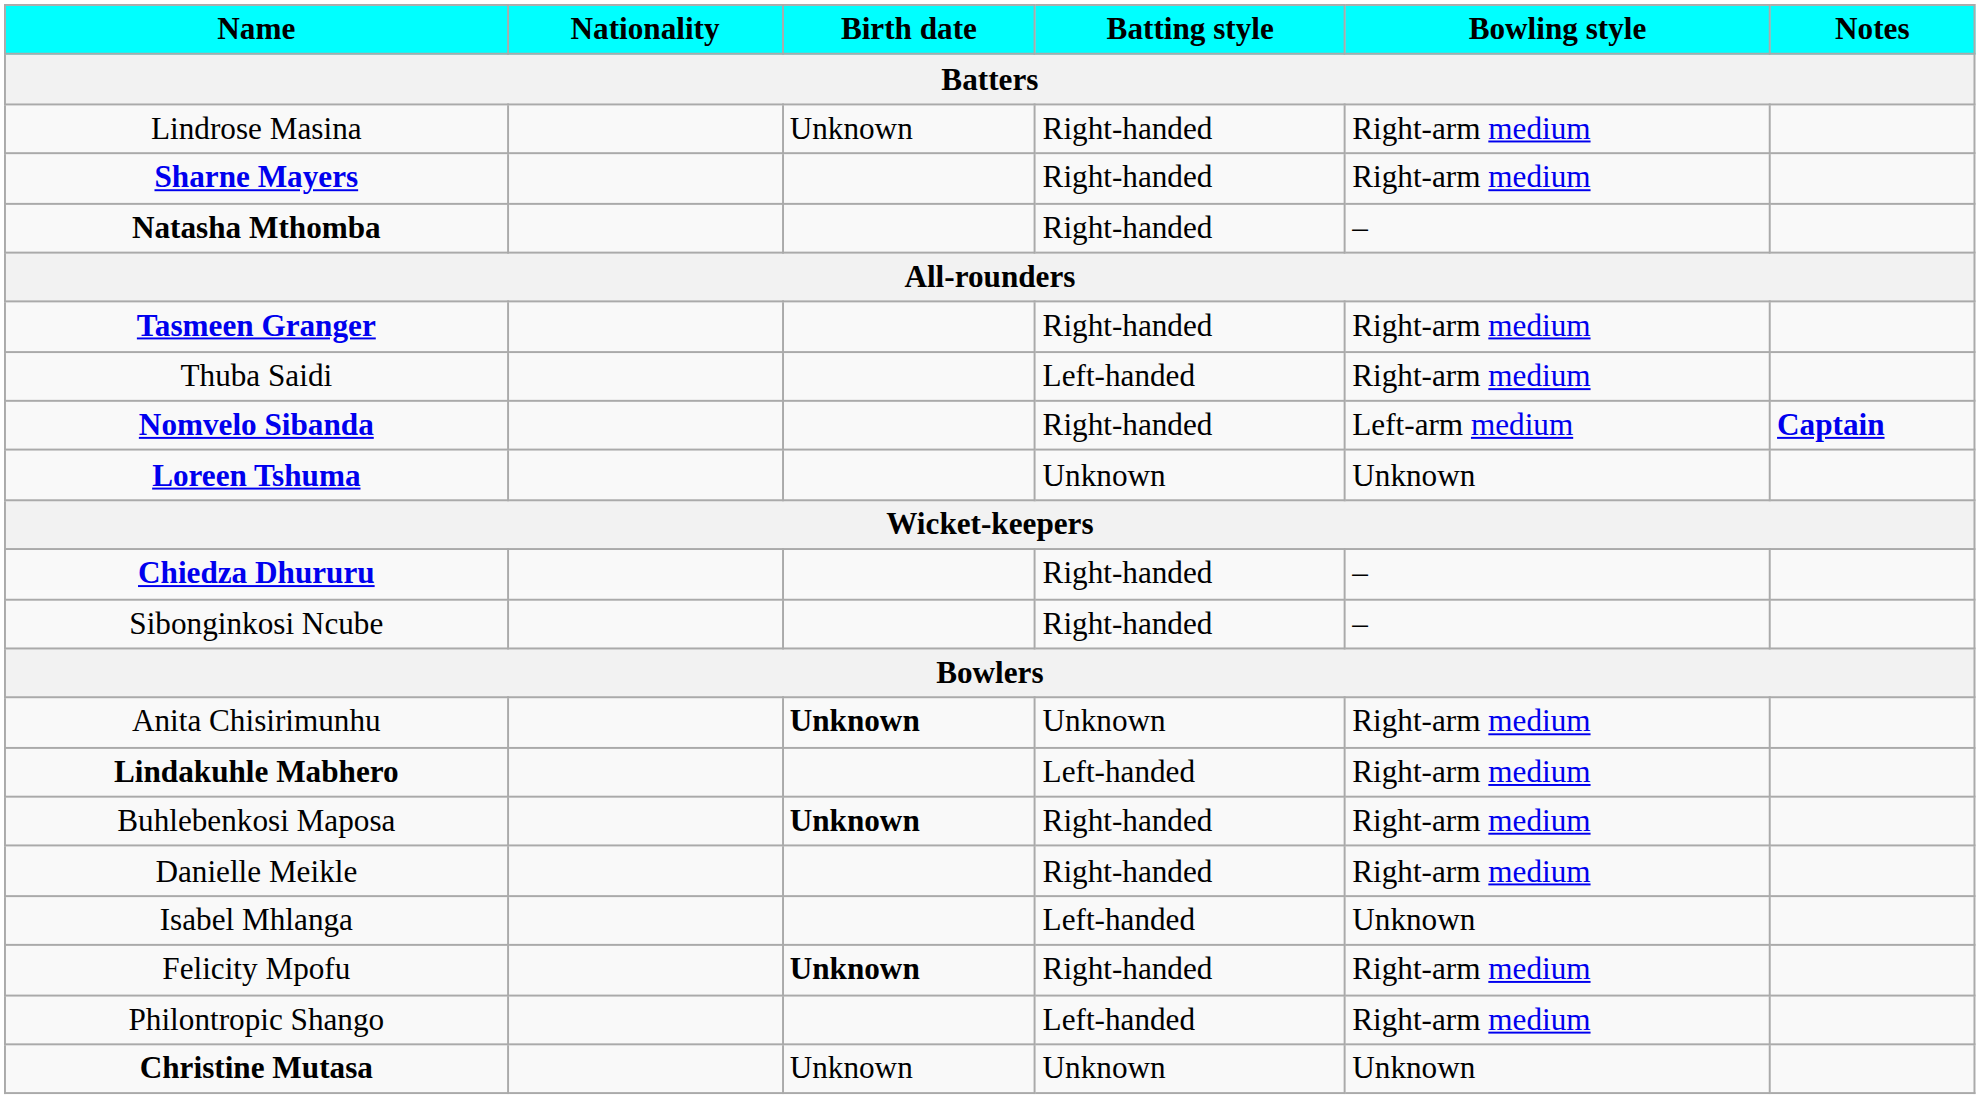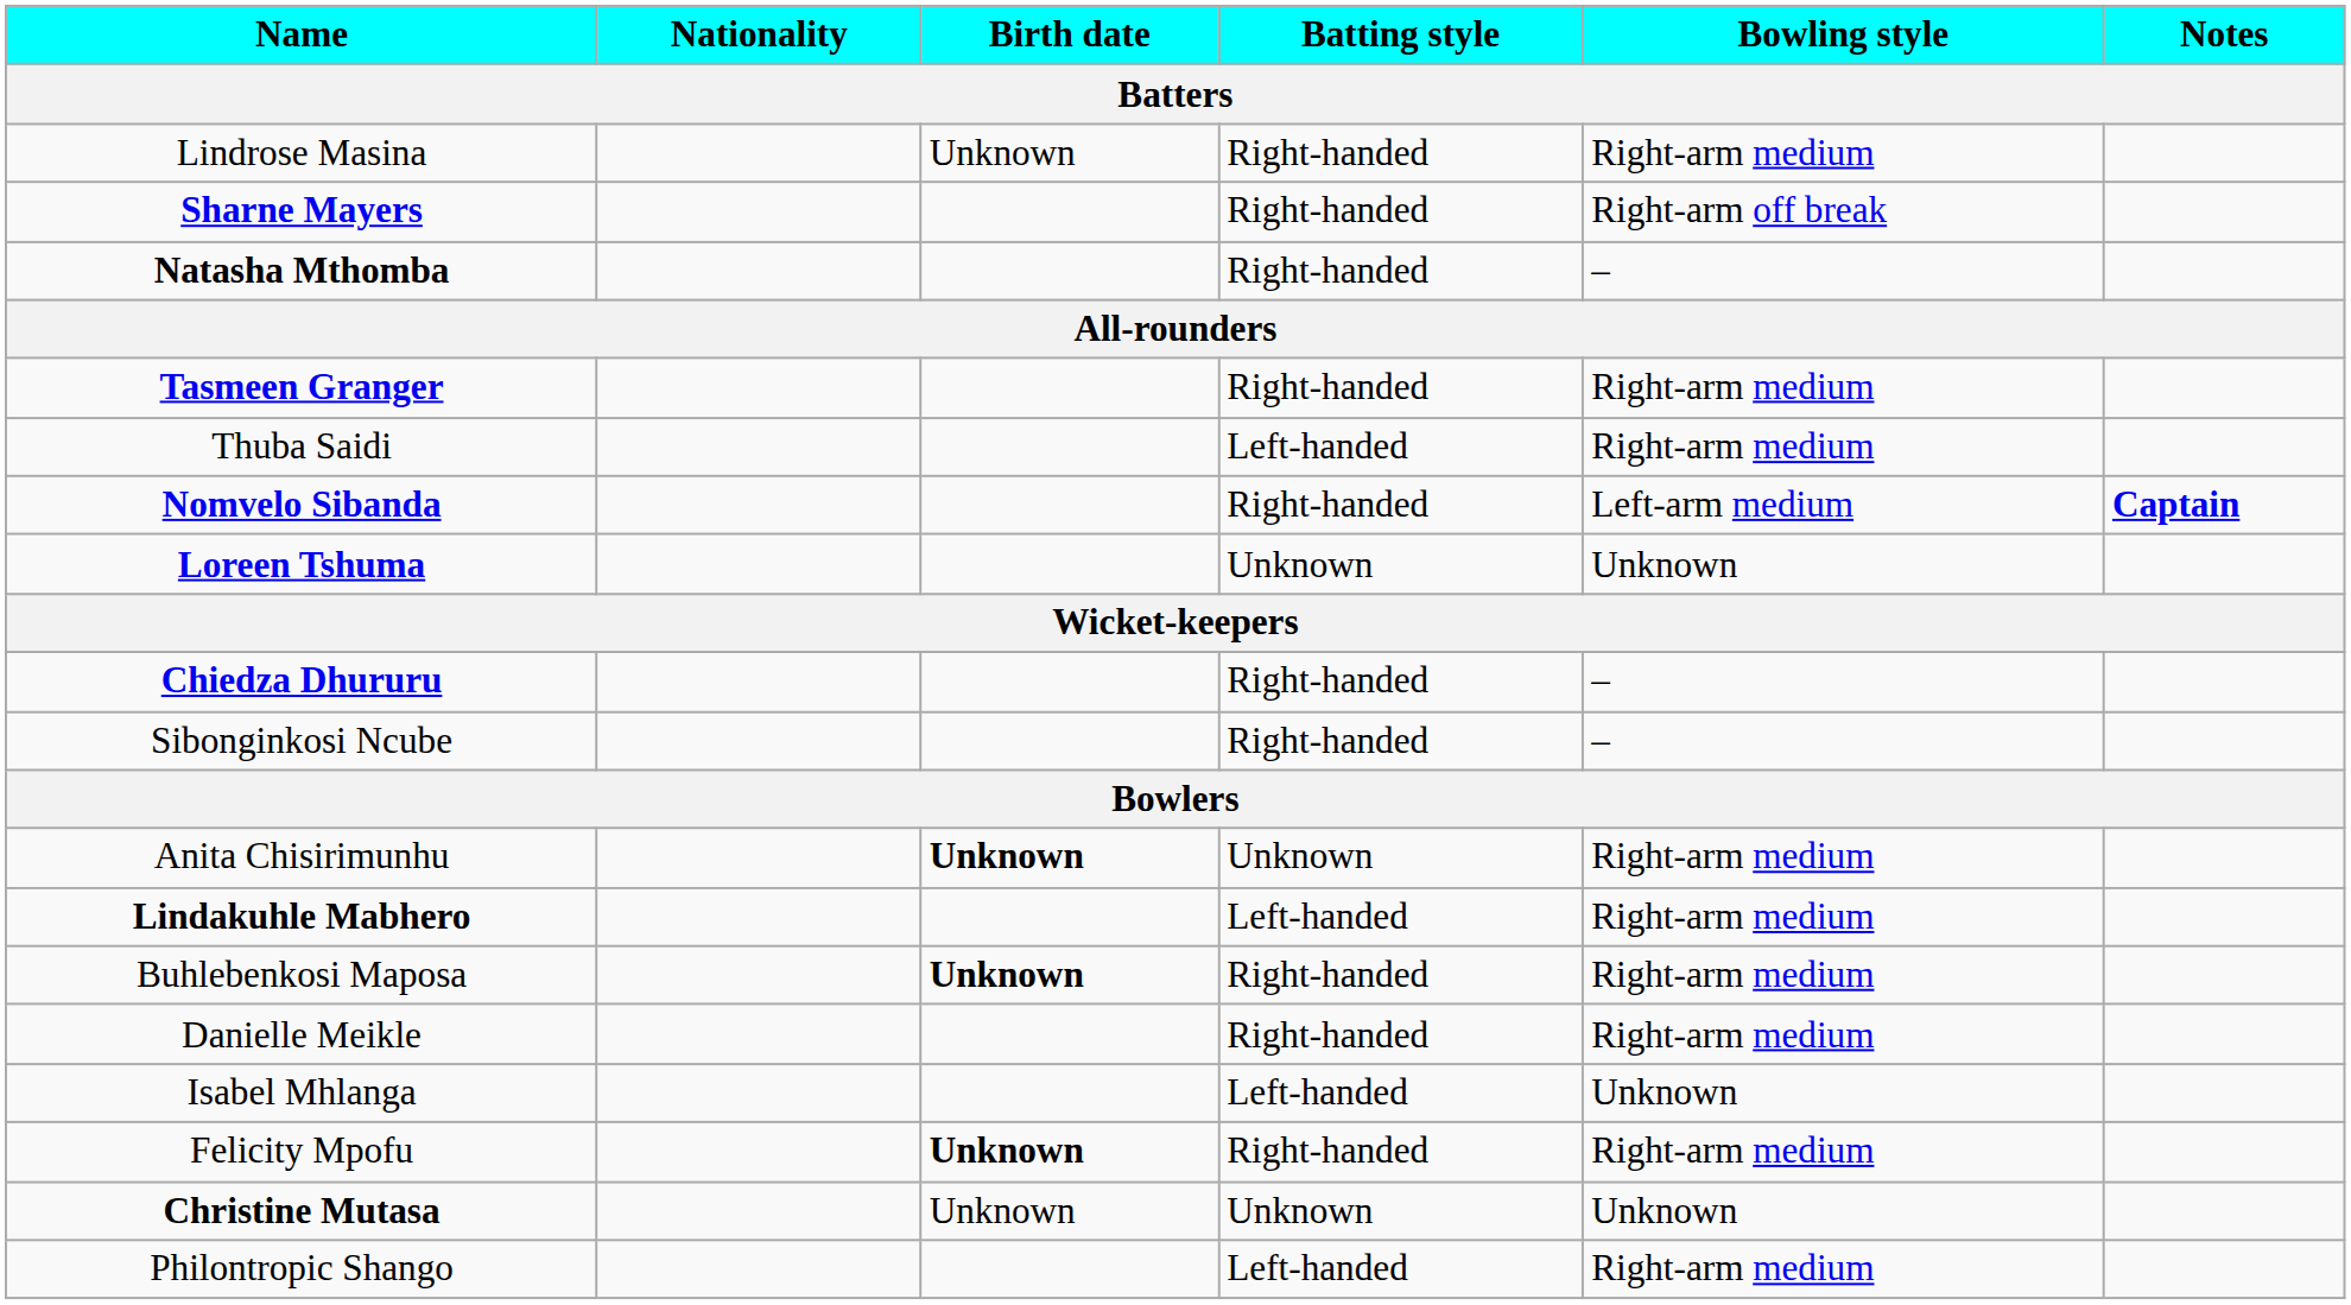 <table class="wikitable"  style="width:80%;">
 <tr>
 <th style="background:#00FFFF; color:black">Name</th>
 <th style="background:#00FFFF; color:black">Nationality</th>
 <th style="background:#00FFFF; color:black">Birth date</th>
 <th style="background:#00FFFF; color:black">Batting style</th>
 <th style="background:#00FFFF; color:black">Bowling style</th>
 <th style="background:#00FFFF; color:black">Notes</th>
 </tr>
 <tr>
 <th colspan="6">Batters</th>
 </tr>
 <tr>
 <td style="text-align:center">Lindrose Masina</td>
 <td style="text-align:center"></td>
 <td>Unknown</td>
 <td>Right-handed</td>
 <td>Right-arm <a href='#'>medium</a></td>
 <td></td>
 </tr>
 <tr>
 <td style="text-align:center"><strong><a href='#'>Sharne Mayers</a></strong></td>
 <td style="text-align:center"></td>
 <td></td>
 <td>Right-handed</td>
-<td>Right-arm <a href='#'>medium</a></td>
+<td>Right-arm <a href='#'>off break</a></td>
 <td></td>
 </tr>
 <tr>
 <td style="text-align:center"><strong>Natasha Mthomba</strong></td>
 <td style="text-align:center"></td>
 <td></td>
 <td>Right-handed</td>
 <td>–</td>
 <td></td>
 </tr>
 <tr>
 <th colspan="6">All-rounders</th>
 </tr>
 <tr>
 <td style="text-align:center"><strong><a href='#'>Tasmeen Granger</a></strong></td>
 <td style="text-align:center"></td>
 <td></td>
 <td>Right-handed</td>
 <td>Right-arm <a href='#'>medium</a></td>
 <td></td>
 </tr>
 <tr>
 <td style="text-align:center">Thuba Saidi</td>
 <td style="text-align:center"></td>
 <td></td>
 <td>Left-handed</td>
 <td>Right-arm <a href='#'>medium</a></td>
 <td></td>
 </tr>
 <tr>
 <td style="text-align:center"><strong><a href='#'>Nomvelo Sibanda</a></strong></td>
 <td style="text-align:center"></td>
 <td></td>
 <td>Right-handed</td>
 <td>Left-arm <a href='#'>medium</a></td>
 <td><strong><a href='#'>Captain</a></strong></td>
 </tr>
 <tr>
 <td style="text-align:center"><strong><a href='#'>Loreen Tshuma</a></strong></td>
 <td style="text-align:center"></td>
 <td></td>
 <td>Unknown</td>
 <td>Unknown</td>
 <td></td>
 </tr>
 <tr>
 <th colspan="6">Wicket-keepers</th>
 </tr>
 <tr>
 <td style="text-align:center"><strong><a href='#'>Chiedza Dhururu</a></strong></td>
 <td style="text-align:center"></td>
 <td></td>
 <td>Right-handed</td>
 <td>–</td>
 <td></td>
 </tr>
 <tr>
 <td style="text-align:center">Sibonginkosi Ncube</td>
 <td style="text-align:center"></td>
 <td></td>
 <td>Right-handed</td>
 <td>–</td>
 <td></td>
 </tr>
 <tr>
 <th colspan="6">Bowlers</th>
 </tr>
 <tr>
 <td style="text-align:center">Anita Chisirimunhu</td>
 <td style="text-align:center"></td>
 <td><strong>Unknown</strong></td>
 <td>Unknown</td>
 <td>Right-arm <a href='#'>medium</a></td>
 <td></td>
 </tr>
 <tr>
 <td style="text-align:center"><strong>Lindakuhle Mabhero</strong></td>
 <td style="text-align:center"></td>
 <td></td>
 <td>Left-handed</td>
 <td>Right-arm <a href='#'>medium</a></td>
 <td></td>
 </tr>
 <tr>
 <td style="text-align:center">Buhlebenkosi Maposa</td>
 <td style="text-align:center"></td>
 <td><strong>Unknown</strong></td>
 <td>Right-handed</td>
 <td>Right-arm <a href='#'>medium</a></td>
 <td></td>
 </tr>
 <tr>
 <td style="text-align:center">Danielle Meikle</td>
 <td style="text-align:center"></td>
 <td></td>
 <td>Right-handed</td>
 <td>Right-arm <a href='#'>medium</a></td>
 <td></td>
 </tr>
 <tr>
 <td style="text-align:center">Isabel Mhlanga</td>
 <td style="text-align:center"></td>
 <td></td>
 <td>Left-handed</td>
 <td>Unknown</td>
 <td></td>
 </tr>
 <tr>
 <td style="text-align:center">Felicity Mpofu</td>
 <td style="text-align:center"></td>
 <td><strong>Unknown</strong></td>
 <td>Right-handed</td>
 <td>Right-arm <a href='#'>medium</a></td>
 <td></td>
 </tr>
 <tr>
+<td style="text-align:center"><strong>Christine Mutasa</strong></td>
+<td style="text-align:center"></td>
+<td>Unknown</td>
+<td>Unknown</td>
+<td>Unknown</td>
+<td></td>
+</tr>
+<tr>
 <td style="text-align:center">Philontropic Shango</td>
 <td style="text-align:center"></td>
 <td></td>
 <td>Left-handed</td>
 <td>Right-arm <a href='#'>medium</a></td>
 <td></td>
 </tr>
-<tr>
-<td style="text-align:center"><strong>Christine Mutasa</strong></td>
-<td style="text-align:center"></td>
-<td>Unknown</td>
-<td>Unknown</td>
-<td>Unknown</td>
-<td></td>
-</tr>
 </table>
